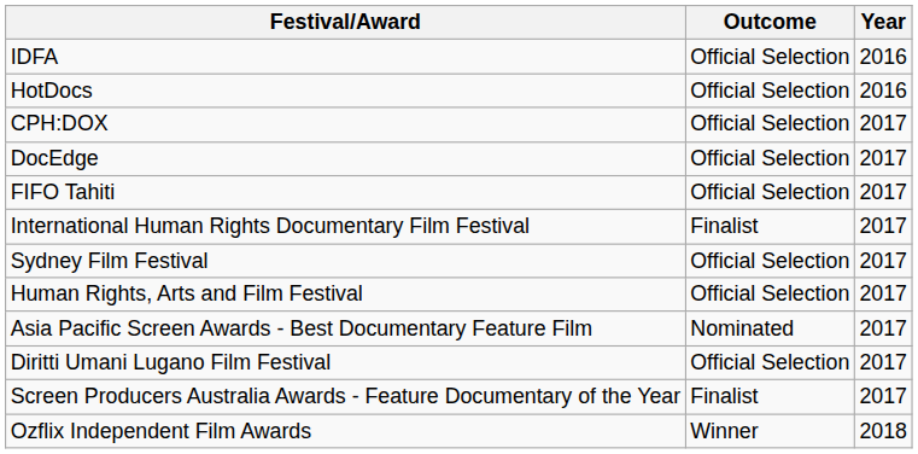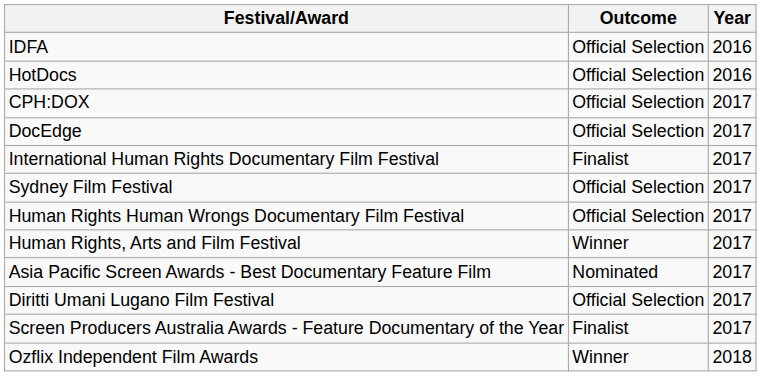 <table class="wikitable">
 <tr>
 <th>Festival/Award</th>
 <th>Outcome</th>
 <th>Year</th>
 </tr>
 <tr>
 <td>IDFA</td>
 <td>Official Selection</td>
 <td>2016</td>
 </tr>
 <tr>
 <td>HotDocs</td>
 <td>Official Selection</td>
 <td>2016</td>
 </tr>
 <tr>
 <td>CPH:DOX</td>
 <td>Official Selection</td>
 <td>2017</td>
 </tr>
 <tr>
 <td>DocEdge</td>
 <td>Official Selection</td>
 <td>2017</td>
 </tr>
 <tr>
-<td>FIFO Tahiti</td>
-<td>Official Selection</td>
-<td>2017</td>
-</tr>
-<tr>
 <td>International Human Rights Documentary Film Festival</td>
 <td>Finalist</td>
 <td>2017</td>
 </tr>
 <tr>
 <td>Sydney Film Festival</td>
 <td>Official Selection</td>
 <td>2017</td>
 </tr>
 <tr>
+<td>Human Rights Human Wrongs Documentary Film Festival</td>
+<td>Official Selection</td>
+<td>2017</td>
+</tr>
+<tr>
 <td>Human Rights, Arts and Film Festival</td>
-<td>Official Selection</td>
+<td>Winner</td>
 <td>2017</td>
 </tr>
 <tr>
 <td>Asia Pacific Screen Awards - Best Documentary Feature Film</td>
 <td>Nominated</td>
 <td>2017</td>
 </tr>
 <tr>
 <td>Diritti Umani Lugano Film Festival</td>
 <td>Official Selection</td>
 <td>2017</td>
 </tr>
 <tr>
 <td>Screen Producers Australia Awards - Feature Documentary of the Year</td>
 <td>Finalist</td>
 <td>2017</td>
 </tr>
 <tr>
 <td>Ozflix Independent Film Awards</td>
 <td>Winner</td>
 <td>2018</td>
 </tr>
 </table>
